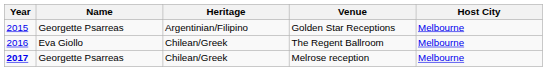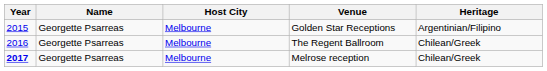 <table class="wikitable sortable collapsible">
 <tr>
 <th width="45" sortable>Year</th>
 <th width="200">Name</th>
+<th width="200">Host City</th>
+<th width="200">Venue</th>
 <th width="200">Heritage</th>
-<th width="200">Venue</th>
-<th width="200">Host City</th>
 </tr>
 <tr>
 <td><a href='#'>2015</a></td>
 <td>Georgette Psarreas</td>
+<td><a href='#'>Melbourne</a></td>
+<td>Golden Star Receptions</td>
 <td>Argentinian/Filipino</td>
-<td>Golden Star Receptions</td>
-<td><a href='#'>Melbourne</a></td>
 </tr>
 <tr>
 <td><a href='#'>2016</a></td>
-<td>Eva Giollo</td>
+<td>Georgette Psarreas</td>
+<td><a href='#'>Melbourne</a></td>
+<td>The Regent Ballroom</td>
 <td>Chilean/Greek</td>
-<td>The Regent Ballroom</td>
-<td><a href='#'>Melbourne</a></td>
 </tr>
 <tr>
 <td><strong><a href='#'>2017</a></strong></td>
 <td>Georgette Psarreas</td>
+<td><a href='#'>Melbourne</a></td>
+<td>Melrose reception</td>
 <td>Chilean/Greek</td>
-<td>Melrose reception</td>
-<td><a href='#'>Melbourne</a></td>
 </tr>
 </table>
